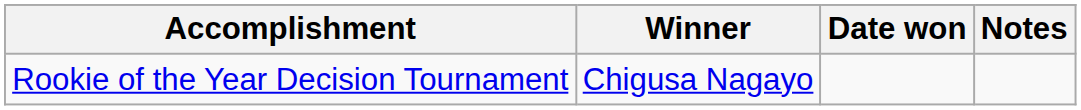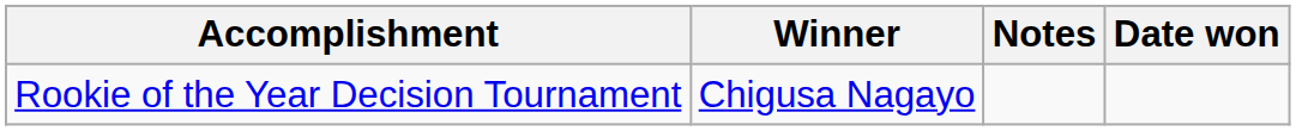 <table class="wikitable">
 <tr>
 <th>Accomplishment</th>
 <th>Winner</th>
+<th>Notes</th>
 <th>Date won</th>
-<th>Notes</th>
 </tr>
 <tr>
 <td><a href='#'>Rookie of the Year Decision Tournament</a></td>
 <td><a href='#'>Chigusa Nagayo</a></td>
 <td></td>
 <td></td>
 </tr>
 </table>
